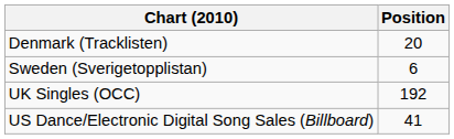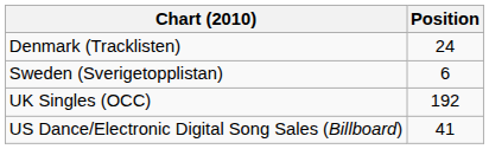 <table class="wikitable sortable">
 <tr>
 <th>Chart (2010)</th>
 <th>Position</th>
 </tr>
 <tr>
 <td>Denmark (Tracklisten)</td>
-<td align="center">20</td>
+<td align="center">24</td>
 </tr>
 <tr>
 <td>Sweden (Sverigetopplistan)</td>
 <td align="center">6</td>
 </tr>
 <tr>
 <td>UK Singles (OCC)</td>
 <td align="center">192</td>
 </tr>
 <tr>
 <td>US Dance/Electronic Digital Song Sales (<em>Billboard</em>)</td>
 <td align="center">41</td>
 </tr>
 </table>
